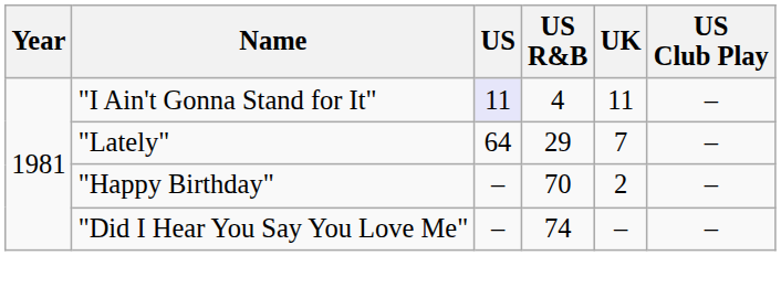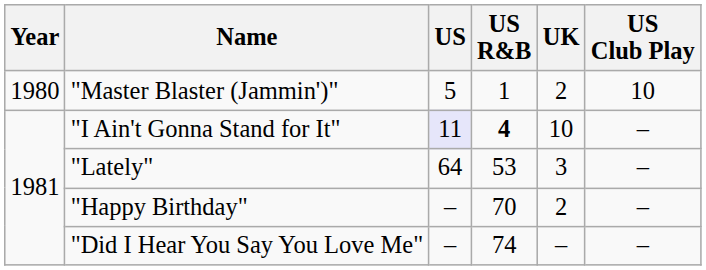 <table class="wikitable">
 <tr>
 <th align="left">Year</th>
 <th>Name</th>
 <th align="left">US</th>
 <th>US<br>R&B</th>
 <th>UK</th>
 <th>US<br>Club Play</th>
 </tr>
 <tr>
+<td>1980</td>
+<td>"Master Blaster (Jammin')"</td>
+<td style="text-align:center;">5</td>
+<td style="text-align:center;">1</td>
+<td style="text-align:center;">2</td>
+<td style="text-align:center;">10</td>
+</tr>
+<tr>
 <td rowspan="4">1981</td>
 <td>"I Ain't Gonna Stand for It"</td>
 <td style="background: lavender; text-align:center;">11</td>
-<td style="text-align:center;">4</td>
-<td style="text-align:center;">11</td>
+<td style="text-align:center;"><strong>4</strong></td>
+<td style="text-align:center;">10</td>
 <td style="text-align:center;">–</td>
 </tr>
 <tr>
 <td>"Lately"</td>
 <td style="text-align:center;">64</td>
-<td style="text-align:center;">29</td>
-<td style="text-align:center;">7</td>
+<td style="text-align:center;">53</td>
+<td style="text-align:center;">3</td>
 <td style="text-align:center;">–</td>
 </tr>
 <tr>
 <td>"Happy Birthday"</td>
 <td style="text-align:center;">–</td>
 <td style="text-align:center;">70</td>
 <td style="text-align:center;">2</td>
 <td style="text-align:center;">–</td>
 </tr>
 <tr>
 <td>"Did I Hear You Say You Love Me"</td>
 <td style="text-align:center;">–</td>
 <td style="text-align:center;">74</td>
 <td style="text-align:center;">–</td>
 <td style="text-align:center;">–</td>
 </tr>
 </table>
